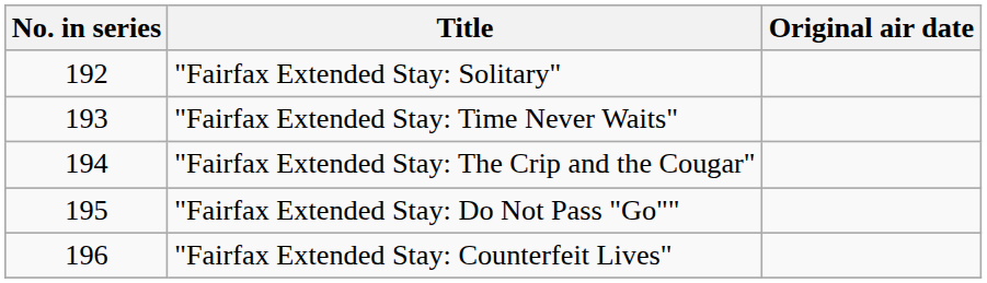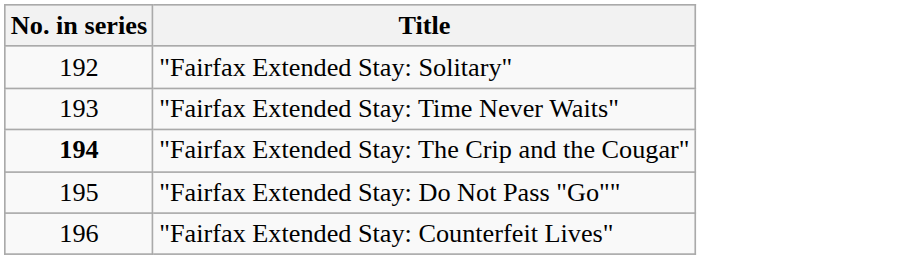 <table class="wikitable plainrowheaders" style="text-align:center">
 <tr>
 <th scope="col">No. in series</th>
 <th scope="col">Title</th>
-<th scope="col">Original air date</th>
 </tr>
 <tr>
 <td scope="row">192</td>
 <td style="text-align:left">"Fairfax Extended Stay: Solitary"</td>
-<td></td>
 </tr>
 <tr>
 <td scope="row">193</td>
 <td style="text-align:left">"Fairfax Extended Stay: Time Never Waits"</td>
-<td></td>
 </tr>
 <tr>
-<td scope="row">194</td>
+<td scope="row"><strong>194</strong></td>
 <td style="text-align:left">"Fairfax Extended Stay: The Crip and the Cougar"</td>
-<td></td>
 </tr>
 <tr>
 <td scope="row">195</td>
 <td style="text-align:left">"Fairfax Extended Stay: Do Not Pass "Go""</td>
-<td></td>
 </tr>
 <tr>
 <td scope="row">196</td>
 <td style="text-align:left">"Fairfax Extended Stay: Counterfeit Lives"</td>
-<td></td>
 </tr>
 </table>
